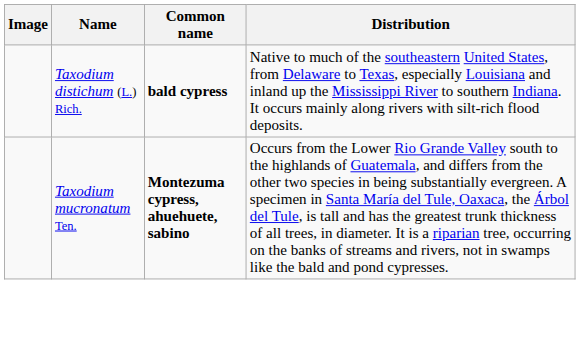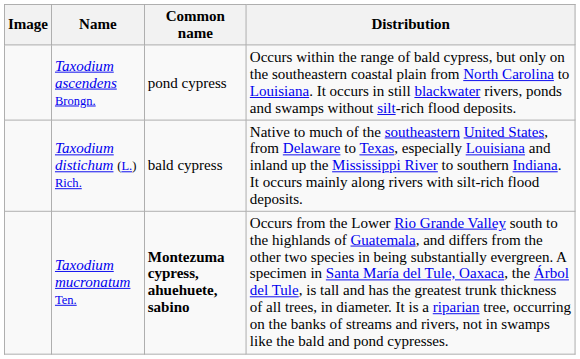 <table class="wikitable sortable">
 <tr>
 <th>Image</th>
 <th>Name</th>
 <th>Common name</th>
 <th>Distribution</th>
 </tr>
 <tr>
 <td></td>
+<td><em><a href='#'>Taxodium ascendens</a></em> <small><a href='#'>Brongn.</a></small></td>
+<td>pond cypress</td>
+<td>Occurs within the range of bald cypress, but only on the southeastern coastal plain from <a href='#'>North Carolina</a> to <a href='#'>Louisiana</a>. It occurs in still <a href='#'>blackwater</a> rivers, ponds and swamps without <a href='#'>silt</a>-rich flood deposits.</td>
+</tr>
+<tr>
+<td></td>
 <td><em><a href='#'>Taxodium distichum</a></em> <small>(<a href='#'>L.</a>) <a href='#'>Rich.</a></small></td>
-<td><strong>bald cypress</strong></td>
+<td>bald cypress</td>
 <td>Native to much of the <a href='#'>southeastern</a> <a href='#'>United States</a>, from <a href='#'>Delaware</a> to <a href='#'>Texas</a>, especially <a href='#'>Louisiana</a> and inland up the <a href='#'>Mississippi River</a> to southern <a href='#'>Indiana</a>. It occurs mainly along rivers with silt-rich flood deposits.</td>
 </tr>
 <tr>
 <td></td>
 <td><em><a href='#'>Taxodium mucronatum</a></em> <small><a href='#'>Ten.</a></small></td>
 <td><strong>Montezuma cypress, ahuehuete, sabino</strong></td>
 <td>Occurs from the Lower <a href='#'>Rio Grande Valley</a> south to the highlands of <a href='#'>Guatemala</a>, and differs from the other two species in being substantially evergreen. A specimen in <a href='#'>Santa María del Tule, Oaxaca</a>, the <a href='#'>Árbol del Tule</a>, is  tall and has the greatest trunk thickness of all trees,  in diameter. It is a <a href='#'>riparian</a> tree, occurring on the banks of streams and rivers, not in swamps like the bald and pond cypresses.</td>
 </tr>
 </table>
